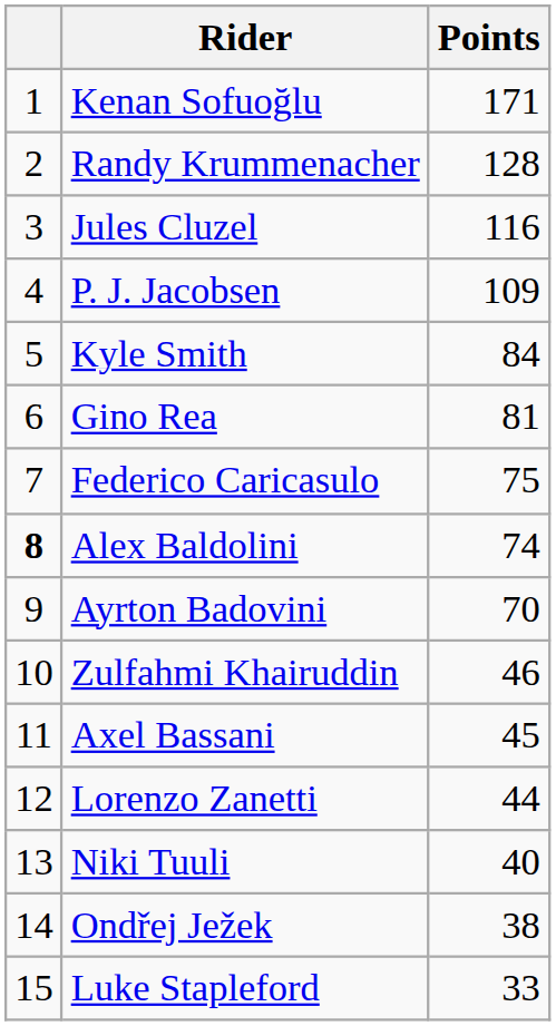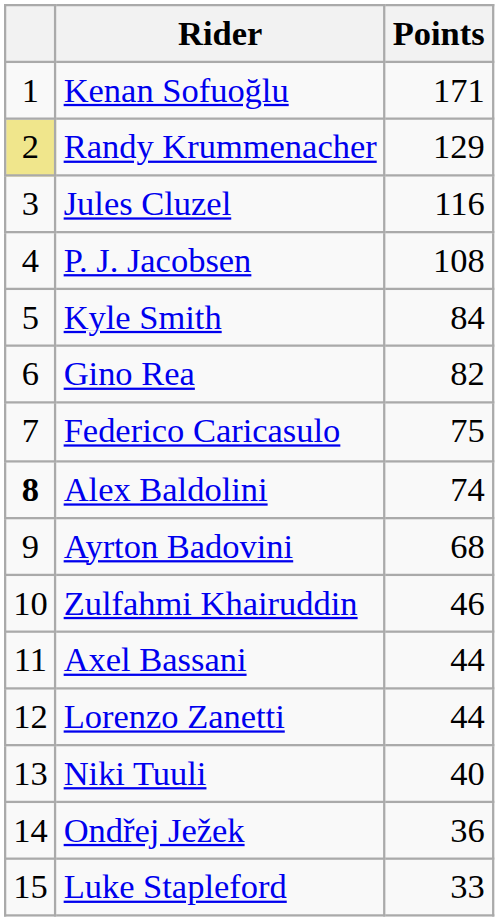 <table class="wikitable" style="font-size: 95%;">
 <tr>
 <th></th>
 <th>Rider</th>
 <th>Points</th>
 </tr>
 <tr>
 <td align=center>1</td>
 <td> <a href='#'>Kenan Sofuoğlu</a></td>
 <td align=right>171</td>
 </tr>
 <tr>
-<td align=center>2</td>
+<td align=center style="background: khaki;">2</td>
 <td> <a href='#'>Randy Krummenacher</a></td>
-<td align=right>128</td>
+<td align=right>129</td>
 </tr>
 <tr>
 <td align=center>3</td>
 <td> <a href='#'>Jules Cluzel</a></td>
 <td align=right>116</td>
 </tr>
 <tr>
 <td align=center>4</td>
 <td> <a href='#'>P. J. Jacobsen</a></td>
-<td align=right>109</td>
+<td align=right>108</td>
 </tr>
 <tr>
 <td align=center>5</td>
 <td> <a href='#'>Kyle Smith</a></td>
 <td align=right>84</td>
 </tr>
 <tr>
 <td align=center>6</td>
 <td> <a href='#'>Gino Rea</a></td>
-<td align=right>81</td>
+<td align=right>82</td>
 </tr>
 <tr>
 <td align=center>7</td>
 <td> <a href='#'>Federico Caricasulo</a></td>
 <td align=right>75</td>
 </tr>
 <tr>
 <td align=center><strong>8</strong></td>
 <td> <a href='#'>Alex Baldolini</a></td>
 <td align=right>74</td>
 </tr>
 <tr>
 <td align=center>9</td>
 <td> <a href='#'>Ayrton Badovini</a></td>
-<td align=right>70</td>
+<td align=right>68</td>
 </tr>
 <tr>
 <td align=center>10</td>
 <td> <a href='#'>Zulfahmi Khairuddin</a></td>
 <td align=right>46</td>
 </tr>
 <tr>
 <td align=center>11</td>
 <td> <a href='#'>Axel Bassani</a></td>
-<td align=right>45</td>
+<td align=right>44</td>
 </tr>
 <tr>
 <td align=center>12</td>
 <td> <a href='#'>Lorenzo Zanetti</a></td>
 <td align=right>44</td>
 </tr>
 <tr>
 <td align=center>13</td>
 <td> <a href='#'>Niki Tuuli</a></td>
 <td align=right>40</td>
 </tr>
 <tr>
 <td align=center>14</td>
 <td> <a href='#'>Ondřej Ježek</a></td>
-<td align=right>38</td>
+<td align=right>36</td>
 </tr>
 <tr>
 <td align=center>15</td>
 <td> <a href='#'>Luke Stapleford</a></td>
 <td align=right>33</td>
 </tr>
 </table>
